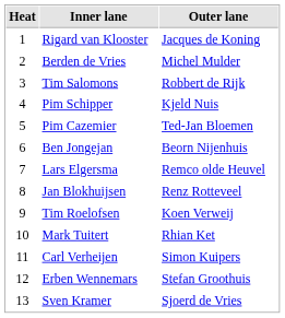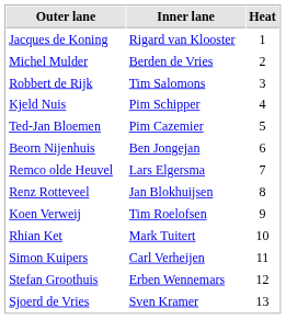 <table cellspacing="1" cellpadding="3" style="border:1px solid #AAAAAA;font-size:90%">
 <tr bgcolor="#E4E4E4">
+<th style="border-bottom:1px solid #AAAAAA" width=125>Outer lane</th>
+<th style="border-bottom:1px solid #AAAAAA" width=125>Inner lane</th>
 <th style="border-bottom:1px solid #AAAAAA" width=15>Heat</th>
-<th style="border-bottom:1px solid #AAAAAA" width=125>Inner lane</th>
-<th style="border-bottom:1px solid #AAAAAA" width=125>Outer lane</th>
 </tr>
 <tr>
+<td><a href='#'>Jacques de Koning</a></td>
+<td><a href='#'>Rigard van Klooster</a></td>
 <td align=center>1</td>
-<td><a href='#'>Rigard van Klooster</a></td>
-<td><a href='#'>Jacques de Koning</a></td>
 </tr>
 <tr>
+<td><a href='#'>Michel Mulder</a></td>
+<td><a href='#'>Berden de Vries</a></td>
 <td align=center>2</td>
-<td><a href='#'>Berden de Vries</a></td>
-<td><a href='#'>Michel Mulder</a></td>
 </tr>
 <tr>
+<td><a href='#'>Robbert de Rijk</a></td>
+<td><a href='#'>Tim Salomons</a></td>
 <td align=center>3</td>
-<td><a href='#'>Tim Salomons</a></td>
-<td><a href='#'>Robbert de Rijk</a></td>
 </tr>
 <tr>
+<td><a href='#'>Kjeld Nuis</a></td>
+<td><a href='#'>Pim Schipper</a></td>
 <td align=center>4</td>
-<td><a href='#'>Pim Schipper</a></td>
-<td><a href='#'>Kjeld Nuis</a></td>
 </tr>
 <tr>
+<td><a href='#'>Ted-Jan Bloemen</a></td>
+<td><a href='#'>Pim Cazemier</a></td>
 <td align=center>5</td>
-<td><a href='#'>Pim Cazemier</a></td>
-<td><a href='#'>Ted-Jan Bloemen</a></td>
 </tr>
 <tr>
+<td><a href='#'>Beorn Nijenhuis</a></td>
+<td><a href='#'>Ben Jongejan</a></td>
 <td align=center>6</td>
-<td><a href='#'>Ben Jongejan</a></td>
-<td><a href='#'>Beorn Nijenhuis</a></td>
 </tr>
 <tr>
+<td><a href='#'>Remco olde Heuvel</a></td>
+<td><a href='#'>Lars Elgersma</a></td>
 <td align=center>7</td>
-<td><a href='#'>Lars Elgersma</a></td>
-<td><a href='#'>Remco olde Heuvel</a></td>
 </tr>
 <tr>
+<td><a href='#'>Renz Rotteveel</a></td>
+<td><a href='#'>Jan Blokhuijsen</a></td>
 <td align=center>8</td>
-<td><a href='#'>Jan Blokhuijsen</a></td>
-<td><a href='#'>Renz Rotteveel</a></td>
 </tr>
 <tr>
+<td><a href='#'>Koen Verweij</a></td>
+<td><a href='#'>Tim Roelofsen</a></td>
 <td align=center>9</td>
-<td><a href='#'>Tim Roelofsen</a></td>
-<td><a href='#'>Koen Verweij</a></td>
 </tr>
 <tr>
+<td><a href='#'>Rhian Ket</a></td>
+<td><a href='#'>Mark Tuitert</a></td>
 <td align=center>10</td>
-<td><a href='#'>Mark Tuitert</a></td>
-<td><a href='#'>Rhian Ket</a></td>
 </tr>
 <tr>
+<td><a href='#'>Simon Kuipers</a></td>
+<td><a href='#'>Carl Verheijen</a></td>
 <td align=center>11</td>
-<td><a href='#'>Carl Verheijen</a></td>
-<td><a href='#'>Simon Kuipers</a></td>
 </tr>
 <tr>
+<td><a href='#'>Stefan Groothuis</a></td>
+<td><a href='#'>Erben Wennemars</a></td>
 <td align=center>12</td>
-<td><a href='#'>Erben Wennemars</a></td>
-<td><a href='#'>Stefan Groothuis</a></td>
 </tr>
 <tr>
+<td><a href='#'>Sjoerd de Vries</a></td>
+<td><a href='#'>Sven Kramer</a></td>
 <td align=center>13</td>
-<td><a href='#'>Sven Kramer</a></td>
-<td><a href='#'>Sjoerd de Vries</a></td>
 </tr>
 </table>
